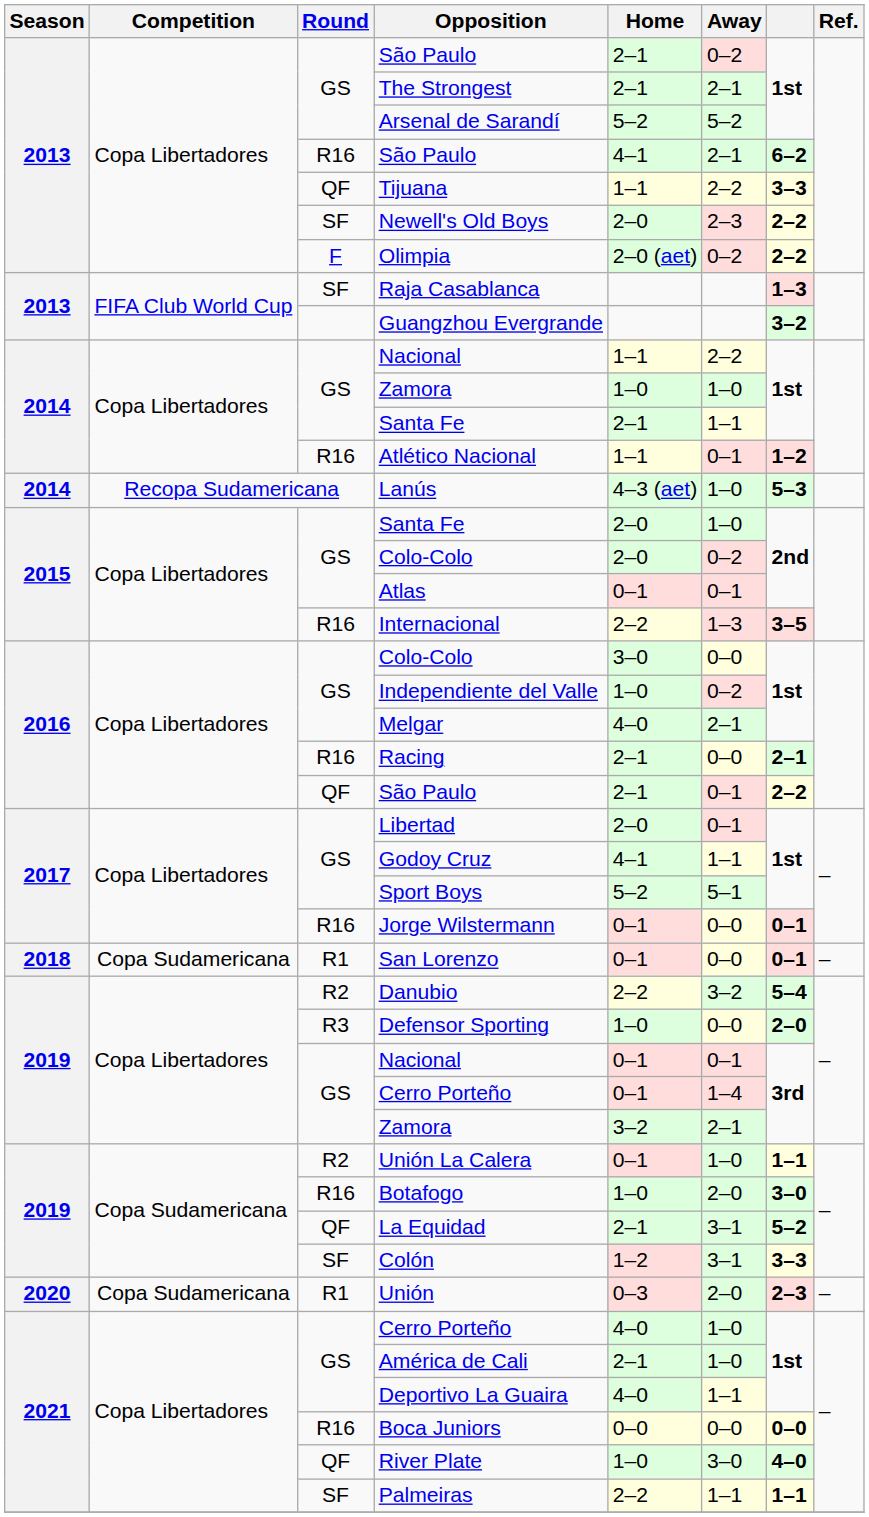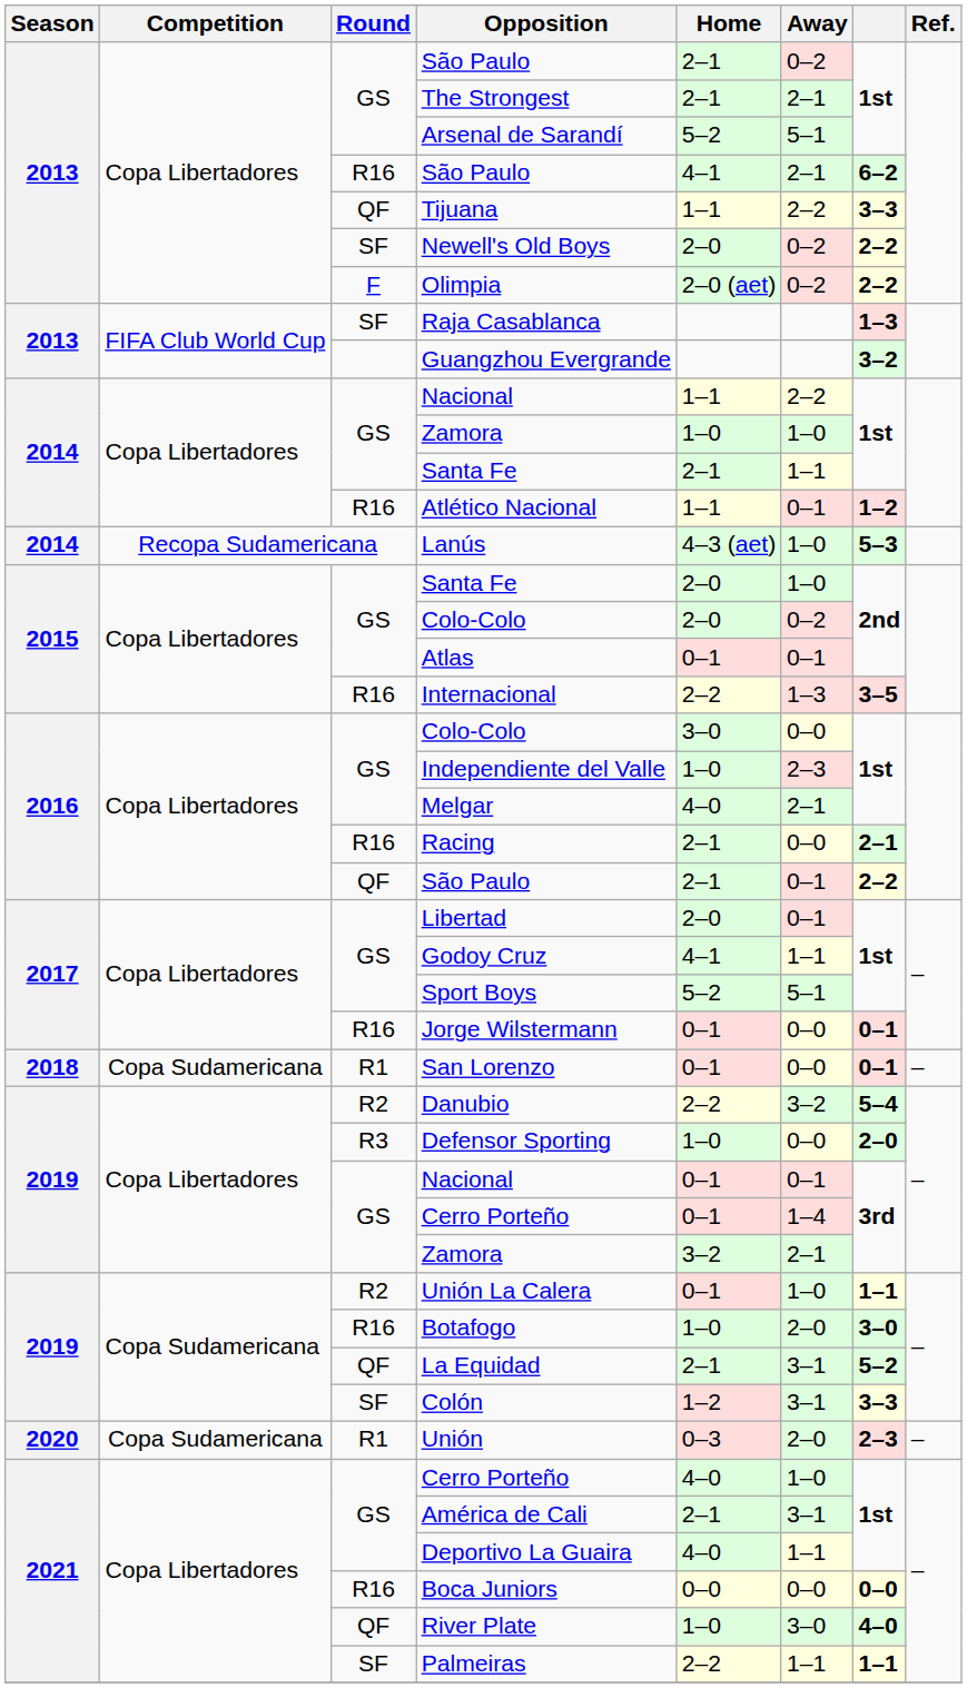 <table class="wikitable collapsible collapsed">
 <tr>
 <th scope="col">Season</th>
 <th scope="col">Competition</th>
 <th scope="col"><a href='#'>Round</a></th>
 <th scope="col">Opposition</th>
 <th scope="col">Home</th>
 <th scope="col">Away</th>
 <th scope="col"></th>
 <th scope="col">Ref.</th>
 </tr>
 <tr>
 <th rowspan="7" scope="row" style="text-align:center"><a href='#'>2013</a></th>
 <td rowspan="7">Copa Libertadores</td>
 <td rowspan="3" style="text-align:center">GS</td>
 <td> <a href='#'>São Paulo</a></td>
 <td style="background:#dfd;">2–1</td>
 <td style="background:#fdd;">0–2</td>
 <td rowspan="3"><strong>1st</strong></td>
 <td rowspan="7"></td>
 </tr>
 <tr>
 <td> <a href='#'>The Strongest</a></td>
 <td style="background:#dfd;">2–1</td>
 <td style="background:#dfd;">2–1</td>
 </tr>
 <tr>
 <td> <a href='#'>Arsenal de Sarandí</a></td>
 <td style="background:#dfd;">5–2</td>
-<td style="background:#dfd;">5–2</td>
+<td style="background:#dfd;">5–1</td>
 </tr>
 <tr>
 <td style="text-align:center">R16</td>
 <td> <a href='#'>São Paulo</a></td>
 <td style="background:#dfd;">4–1</td>
 <td style="background:#dfd;">2–1</td>
 <td style="background:#dfd;"><strong>6–2</strong></td>
 </tr>
 <tr>
 <td style="text-align:center">QF</td>
 <td> <a href='#'>Tijuana</a></td>
 <td style="background:#ffd;">1–1</td>
 <td style="background:#ffd;">2–2</td>
 <td style="background:#ffd;"><strong>3–3</strong></td>
 </tr>
 <tr>
 <td style="text-align:center">SF</td>
 <td> <a href='#'>Newell's Old Boys</a></td>
 <td style="background:#dfd;">2–0</td>
-<td style="background:#fdd;">2–3</td>
+<td style="background:#fdd;">0–2</td>
 <td style="background:#ffd;"><strong>2–2</strong></td>
 </tr>
 <tr>
 <td style="text-align:center"><a href='#'>F</a></td>
 <td> <a href='#'>Olimpia</a></td>
 <td style="background:#dfd;">2–0 (<a href='#'>aet</a>)</td>
 <td style="background:#fdd;">0–2</td>
 <td style="background:#ffd;"><strong>2–2</strong></td>
 </tr>
 <tr>
 <th rowspan="2" scope="row" style="text-align:center"><a href='#'>2013</a></th>
 <td rowspan="2" style="text-align:left"><a href='#'>FIFA Club World Cup</a></td>
 <td style="text-align:center">SF</td>
 <td> <a href='#'>Raja Casablanca</a></td>
 <td></td>
 <td></td>
 <td style="background:#fdd;"><strong>1–3</strong></td>
 <td rowspan="2"></td>
 </tr>
 <tr>
 <td style="text-align:center"></td>
 <td> <a href='#'>Guangzhou Evergrande</a></td>
 <td></td>
 <td></td>
 <td style="background:#dfd;"><strong>3–2</strong></td>
 </tr>
 <tr>
 <th rowspan="4" scope="row" style="text-align:center"><a href='#'>2014</a></th>
 <td rowspan="4" style="text-align:left">Copa Libertadores</td>
 <td rowspan="3" style="text-align:center">GS</td>
 <td> <a href='#'>Nacional</a></td>
 <td style="background:#ffd;">1–1</td>
 <td style="background:#ffd;">2–2</td>
 <td rowspan="3"><strong>1st</strong></td>
 <td rowspan="4"></td>
 </tr>
 <tr>
 <td> <a href='#'>Zamora</a></td>
 <td style="background:#dfd;">1–0</td>
 <td style="background:#dfd;">1–0</td>
 </tr>
 <tr>
 <td> <a href='#'>Santa Fe</a></td>
 <td style="background:#dfd;">2–1</td>
 <td style="background:#ffd;">1–1</td>
 </tr>
 <tr>
 <td style="text-align:center">R16</td>
 <td> <a href='#'>Atlético Nacional</a></td>
 <td style="background:#ffd;">1–1</td>
 <td style="background:#fdd;">0–1</td>
 <td style="background:#fdd;"><strong>1–2</strong></td>
 </tr>
 <tr>
 <th scope="row" style="text-align:center"><a href='#'>2014</a></th>
 <td colspan=2 style="text-align:center"><a href='#'>Recopa Sudamericana</a></td>
 <td> <a href='#'>Lanús</a></td>
 <td style="background:#dfd;">4–3 (<a href='#'>aet</a>)</td>
 <td style="background:#dfd;">1–0</td>
 <td style="background:#dfd;"><strong>5–3</strong></td>
 <td></td>
 </tr>
 <tr>
 <th rowspan="4" scope="row" style="text-align:center"><a href='#'>2015</a></th>
 <td rowspan="4" style="text-align:left">Copa Libertadores</td>
 <td rowspan="3" style="text-align:center">GS</td>
 <td> <a href='#'>Santa Fe</a></td>
 <td style="background:#dfd;">2–0</td>
 <td style="background:#dfd;">1–0</td>
 <td rowspan="3"><strong>2nd</strong></td>
 <td rowspan="4"></td>
 </tr>
 <tr>
 <td> <a href='#'>Colo-Colo</a></td>
 <td style="background:#dfd;">2–0</td>
 <td style="background:#fdd;">0–2</td>
 </tr>
 <tr>
 <td> <a href='#'>Atlas</a></td>
 <td style="background:#fdd;">0–1</td>
 <td style="background:#fdd;">0–1</td>
 </tr>
 <tr>
 <td style="text-align:center">R16</td>
 <td> <a href='#'>Internacional</a></td>
 <td style="background:#ffd;">2–2</td>
 <td style="background:#fdd;">1–3</td>
 <td style="background:#fdd;"><strong>3–5</strong></td>
 </tr>
 <tr>
 <th rowspan="5" scope="row" style="text-align:center"><a href='#'>2016</a></th>
 <td rowspan="5" style="text-align:left">Copa Libertadores</td>
 <td rowspan="3" style="text-align:center">GS</td>
 <td> <a href='#'>Colo-Colo</a></td>
 <td style="background:#dfd;">3–0</td>
 <td style="background:#ffd;">0–0</td>
 <td rowspan="3"><strong>1st</strong></td>
 <td rowspan="5"></td>
 </tr>
 <tr>
 <td> <a href='#'>Independiente del Valle</a></td>
 <td style="background:#dfd;">1–0</td>
-<td style="background:#fdd;">0–2</td>
+<td style="background:#fdd;">2–3</td>
 </tr>
 <tr>
 <td> <a href='#'>Melgar</a></td>
 <td style="background:#dfd;">4–0</td>
 <td style="background:#dfd;">2–1</td>
 </tr>
 <tr>
 <td style="text-align:center">R16</td>
 <td> <a href='#'>Racing</a></td>
 <td style="background:#dfd;">2–1</td>
 <td style="background:#ffd;">0–0</td>
 <td style="background:#dfd;"><strong>2–1</strong></td>
 </tr>
 <tr>
 <td style="text-align:center">QF</td>
 <td> <a href='#'>São Paulo</a></td>
 <td style="background:#dfd;">2–1</td>
 <td style="background:#fdd;">0–1</td>
 <td style="background:#ffd;"><strong>2–2</strong></td>
 </tr>
 <tr>
 <th rowspan="4" scope="row" style="text-align:center"><a href='#'>2017</a></th>
 <td rowspan="4" style="text-align:left">Copa Libertadores</td>
 <td rowspan="3" style="text-align:center">GS</td>
 <td> <a href='#'>Libertad</a></td>
 <td style="background:#dfd;">2–0</td>
 <td style="background:#fdd;">0–1</td>
 <td rowspan="3"><strong>1st</strong></td>
 <td rowspan="4">–</td>
 </tr>
 <tr>
 <td> <a href='#'>Godoy Cruz</a></td>
 <td style="background:#dfd;">4–1</td>
 <td style="background:#ffd;">1–1</td>
 </tr>
 <tr>
 <td> <a href='#'>Sport Boys</a></td>
 <td style="background:#dfd;">5–2</td>
 <td style="background:#dfd;">5–1</td>
 </tr>
 <tr>
 <td style="text-align:center">R16</td>
 <td> <a href='#'>Jorge Wilstermann</a></td>
 <td style="background:#fdd;">0–1</td>
 <td style="background:#ffd;">0–0</td>
 <td style="background:#fdd;"><strong>0–1</strong></td>
 </tr>
 <tr>
 <th scope="row" style="text-align:center"><a href='#'>2018</a></th>
 <td style="text-align:center">Copa Sudamericana</td>
 <td style="text-align:center">R1</td>
 <td> <a href='#'>San Lorenzo</a></td>
 <td style="background:#fdd;">0–1</td>
 <td style="background:#ffd;">0–0</td>
 <td style="background:#fdd;"><strong>0–1</strong></td>
 <td>–</td>
 </tr>
 <tr>
 <th rowspan="5" scope="row" style="text-align:center"><a href='#'>2019</a></th>
 <td rowspan="5">Copa Libertadores</td>
 <td style="text-align:center">R2</td>
 <td> <a href='#'>Danubio</a></td>
 <td style="background:#ffd;">2–2</td>
 <td style="background:#dfd;">3–2</td>
 <td style="background:#dfd;"><strong>5–4</strong></td>
 <td rowspan="5">–</td>
 </tr>
 <tr>
 <td style="text-align:center">R3</td>
 <td> <a href='#'>Defensor Sporting</a></td>
 <td style="background:#dfd;">1–0</td>
 <td style="background:#ffd;">0–0</td>
 <td style="background:#dfd;"><strong>2–0</strong></td>
 </tr>
 <tr>
 <td rowspan="3" style="text-align:center">GS</td>
 <td> <a href='#'>Nacional</a></td>
 <td style="background:#fdd;">0–1</td>
 <td style="background:#fdd;">0–1</td>
 <td rowspan="3"><strong>3rd</strong></td>
 </tr>
 <tr>
 <td> <a href='#'>Cerro Porteño</a></td>
 <td style="background:#fdd;">0–1</td>
 <td style="background:#fdd;">1–4</td>
 </tr>
 <tr>
 <td> <a href='#'>Zamora</a></td>
 <td style="background:#dfd;">3–2</td>
 <td style="background:#dfd;">2–1</td>
 </tr>
 <tr>
 <th rowspan="4" scope="row" style="text-align:center"><a href='#'>2019</a></th>
 <td rowspan="4">Copa Sudamericana</td>
 <td style="text-align:center">R2</td>
 <td> <a href='#'>Unión La Calera</a></td>
 <td style="background:#fdd;">0–1</td>
 <td style="background:#dfd;">1–0</td>
 <td style="background:#ffd;"><strong>1–1</strong></td>
 <td rowspan="4">–</td>
 </tr>
 <tr>
 <td style="text-align:center">R16</td>
 <td> <a href='#'>Botafogo</a></td>
 <td style="background:#dfd;">1–0</td>
 <td style="background:#dfd;">2–0</td>
 <td style="background:#dfd;"><strong>3–0</strong></td>
 </tr>
 <tr>
 <td style="text-align:center">QF</td>
 <td> <a href='#'>La Equidad</a></td>
 <td style="background:#dfd;">2–1</td>
 <td style="background:#dfd;">3–1</td>
 <td style="background:#dfd;"><strong>5–2</strong></td>
 </tr>
 <tr>
 <td style="text-align:center">SF</td>
 <td> <a href='#'>Colón</a></td>
 <td style="background:#fdd;">1–2</td>
 <td style="background:#dfd;">3–1</td>
 <td style="background:#ffd;"><strong>3–3</strong></td>
 </tr>
 <tr>
 <th scope="row" style="text-align:center"><a href='#'>2020</a></th>
 <td style="text-align:center">Copa Sudamericana</td>
 <td style="text-align:center">R1</td>
 <td> <a href='#'>Unión</a></td>
 <td style="background:#fdd;">0–3</td>
 <td style="background:#dfd;">2–0</td>
 <td style="background:#fdd;"><strong>2–3</strong></td>
 <td>–</td>
 </tr>
 <tr>
 <th rowspan="6" scope="row" style="text-align:center"><a href='#'>2021</a></th>
 <td rowspan="6">Copa Libertadores</td>
 <td rowspan="3" style="text-align:center">GS</td>
 <td> <a href='#'>Cerro Porteño</a></td>
 <td style="background:#dfd;">4–0</td>
 <td style="background:#dfd;">1–0</td>
 <td rowspan="3"><strong>1st</strong></td>
 <td rowspan="6">–</td>
 </tr>
 <tr>
 <td> <a href='#'>América de Cali</a></td>
 <td style="background:#dfd;">2–1</td>
-<td style="background:#dfd;">1–0</td>
+<td style="background:#dfd;">3–1</td>
 </tr>
 <tr>
 <td> <a href='#'>Deportivo La Guaira</a></td>
 <td style="background:#dfd;">4–0</td>
 <td style="background:#ffd;">1–1</td>
 </tr>
 <tr>
 <td style="text-align:center">R16</td>
 <td> <a href='#'>Boca Juniors</a></td>
 <td style="background:#ffd;">0–0</td>
 <td style="background:#ffd;">0–0</td>
 <td style="background:#ffd;"><strong>0–0</strong></td>
 </tr>
 <tr>
 <td style="text-align:center">QF</td>
 <td> <a href='#'>River Plate</a></td>
 <td style="background:#dfd;">1–0</td>
 <td style="background:#dfd;">3–0</td>
 <td style="background:#dfd;"><strong>4–0</strong></td>
 </tr>
 <tr>
 <td style="text-align:center">SF</td>
 <td> <a href='#'>Palmeiras</a></td>
 <td style="background:#ffd;">2–2</td>
 <td style="background:#ffd;">1–1</td>
 <td style="background:#ffd;"><strong>1–1</strong></td>
 </tr>
 <tr>
 </tr>
 </table>
